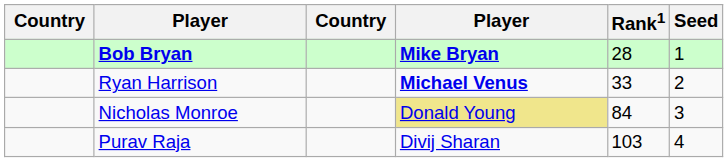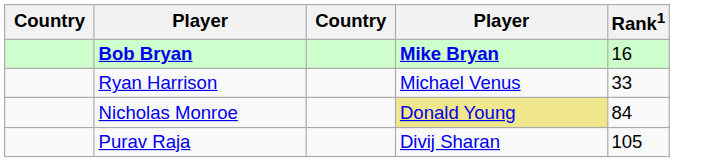 <table class="sortable wikitable">
 <tr>
 <th width="70">Country</th>
 <th width="175">Player</th>
 <th width="70">Country</th>
 <th width="175">Player</th>
 <th>Rank<sup>1</sup></th>
-<th>Seed</th>
 </tr>
 <tr style="background:#cfc;">
 <td></td>
 <td><strong><a href='#'>Bob Bryan</a></strong></td>
 <td></td>
 <td><strong><a href='#'>Mike Bryan</a></strong></td>
-<td>28</td>
-<td>1</td>
+<td>16</td>
 </tr>
 <tr>
 <td></td>
 <td><a href='#'>Ryan Harrison</a></td>
 <td></td>
-<td><strong><a href='#'>Michael Venus</a></strong></td>
+<td><a href='#'>Michael Venus</a></td>
 <td>33</td>
-<td>2</td>
 </tr>
 <tr>
 <td></td>
 <td><a href='#'>Nicholas Monroe</a></td>
 <td></td>
 <td style="background: khaki;"><a href='#'>Donald Young</a></td>
 <td>84</td>
-<td>3</td>
 </tr>
 <tr>
 <td></td>
 <td><a href='#'>Purav Raja</a></td>
 <td></td>
 <td><a href='#'>Divij Sharan</a></td>
-<td>103</td>
-<td>4</td>
+<td>105</td>
 </tr>
 </table>
